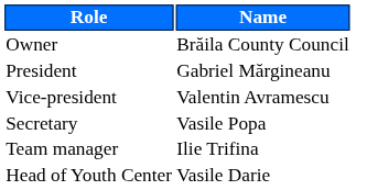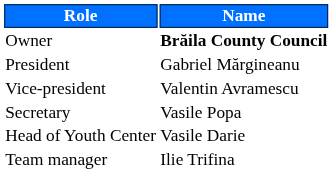 <table class="toccolours">
 <tr>
 <th style="background:#0070FF;color:#FFFFFF;border:1px solid #002147;">Role</th>
 <th style="background:#0070FF;color:#FFFFFF;border:1px solid #002147;">Name</th>
 </tr>
 <tr>
 <td>Owner</td>
-<td> Brăila County Council</td>
+<td><strong> Brăila County Council</strong></td>
 </tr>
 <tr>
 <td>President</td>
 <td> Gabriel Mărgineanu</td>
 </tr>
 <tr>
 <td>Vice-president</td>
 <td> Valentin Avramescu</td>
 </tr>
 <tr>
 <td>Secretary</td>
 <td> Vasile Popa</td>
 </tr>
 <tr>
+<td>Head of Youth Center</td>
+<td> Vasile Darie</td>
+</tr>
+<tr>
 <td>Team manager</td>
 <td> Ilie Trifina</td>
 </tr>
-<tr>
-<td>Head of Youth Center</td>
-<td> Vasile Darie</td>
-</tr>
 </table>
